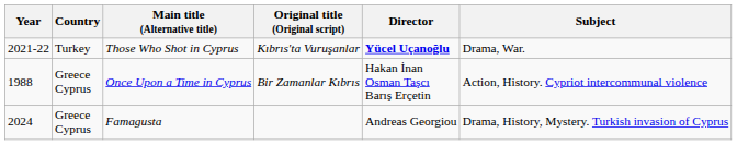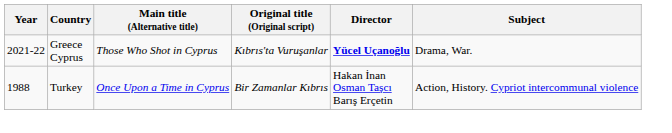 <table class="wikitable sortable">
 <tr>
 <th>Year</th>
 <th>Country</th>
 <th class="unsortable">Main title<br><small>(Alternative title)</small></th>
 <th class="unsortable">Original title<br><small>(Original script)</small></th>
 <th>Director</th>
 <th class="unsortable">Subject</th>
 </tr>
 <tr>
 <td>2021-22</td>
-<td>Turkey</td>
+<td>Greece<br>Cyprus</td>
 <td><em>Those Who Shot in Cyprus</em></td>
 <td><em>Kıbrıs'ta Vuruşanlar</em></td>
 <td><strong><a href='#'>Yücel Uçanoğlu</a></strong></td>
 <td>Drama, War.</td>
 </tr>
 <tr>
 <td>1988</td>
-<td>Greece<br>Cyprus</td>
+<td>Turkey</td>
 <td><em><a href='#'>Once Upon a Time in Cyprus</a></em></td>
 <td><em>Bir Zamanlar Kıbrıs</em></td>
 <td>Hakan İnan<br><a href='#'>Osman Taşcı</a><br>Barış Erçetin</td>
 <td>Action, History. <a href='#'>Cypriot intercommunal violence</a></td>
 </tr>
-<tr>
-<td>2024</td>
-<td>Greece<br>Cyprus</td>
-<td><em>Famagusta</em></td>
-<td></td>
-<td>Andreas Georgiou</td>
-<td>Drama, History, Mystery. <a href='#'>Turkish invasion of Cyprus</a></td>
-</tr>
 </table>
